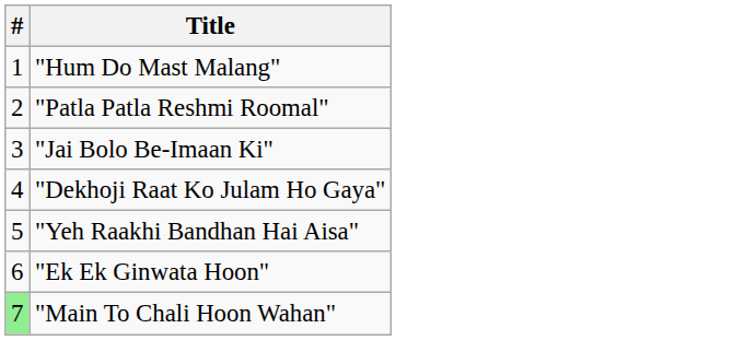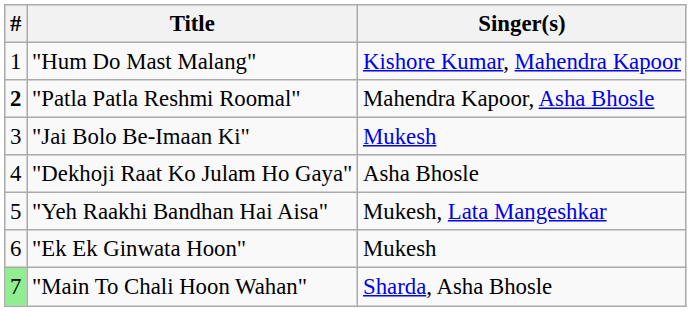 <table class="wikitable" style="font-size:95%;">
 <tr>
 <th>#</th>
 <th>Title</th>
+<th>Singer(s)</th>
 </tr>
 <tr>
 <td>1</td>
 <td>"Hum Do Mast Malang"</td>
+<td><a href='#'>Kishore Kumar</a>, <a href='#'>Mahendra Kapoor</a></td>
 </tr>
 <tr>
-<td>2</td>
+<td><strong>2</strong></td>
 <td>"Patla Patla Reshmi Roomal"</td>
+<td>Mahendra Kapoor, <a href='#'>Asha Bhosle</a></td>
 </tr>
 <tr>
 <td>3</td>
 <td>"Jai Bolo Be-Imaan Ki"</td>
+<td><a href='#'>Mukesh</a></td>
 </tr>
 <tr>
 <td>4</td>
 <td>"Dekhoji Raat Ko Julam Ho Gaya"</td>
+<td>Asha Bhosle</td>
 </tr>
 <tr>
 <td>5</td>
 <td>"Yeh Raakhi Bandhan Hai Aisa"</td>
+<td>Mukesh, <a href='#'>Lata Mangeshkar</a></td>
 </tr>
 <tr>
 <td>6</td>
 <td>"Ek Ek Ginwata Hoon"</td>
+<td>Mukesh</td>
 </tr>
 <tr>
 <td style="background: lightgreen;">7</td>
 <td>"Main To Chali Hoon Wahan"</td>
+<td><a href='#'>Sharda</a>, Asha Bhosle</td>
 </tr>
 </table>
